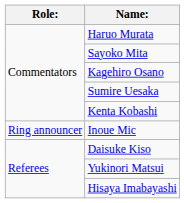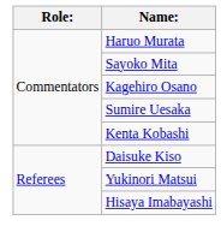 <table class=wikitable style="font-size:90%; margin: 0.5em 0 0.5em 1em; float: right; clear: right;">
 <tr>
 <th>Role:</th>
 <th>Name:</th>
 </tr>
 <tr>
 <td rowspan=5>Commentators</td>
 <td><a href='#'>Haruo Murata</a></td>
 </tr>
 <tr>
 <td><a href='#'>Sayoko Mita</a></td>
 </tr>
 <tr>
 <td><a href='#'>Kagehiro Osano</a></td>
 </tr>
 <tr>
 <td><a href='#'>Sumire Uesaka</a> </td>
 </tr>
 <tr>
 <td><a href='#'>Kenta Kobashi</a> </td>
 </tr>
 <tr>
-<td><a href='#'>Ring announcer</a></td>
-<td><a href='#'>Inoue Mic</a></td>
-</tr>
-<tr>
 <td rowspan=3><a href='#'>Referees</a></td>
 <td><a href='#'>Daisuke Kiso</a></td>
 </tr>
 <tr>
 <td><a href='#'>Yukinori Matsui</a></td>
 </tr>
 <tr>
 <td><a href='#'>Hisaya Imabayashi</a> </td>
 </tr>
 </table>
